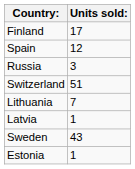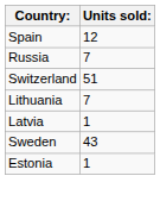 <table class="wikitable">
 <tr>
 <th>Country:</th>
 <th>Units sold:</th>
-</tr>
-<tr>
-<td>Finland</td>
-<td>17</td>
 </tr>
 <tr>
 <td>Spain</td>
 <td>12</td>
 </tr>
 <tr>
 <td>Russia</td>
-<td>3</td>
+<td>7</td>
 </tr>
 <tr>
 <td>Switzerland</td>
 <td>51</td>
 </tr>
 <tr>
 <td>Lithuania</td>
 <td>7</td>
 </tr>
 <tr>
 <td>Latvia</td>
 <td>1</td>
 </tr>
 <tr>
 <td>Sweden</td>
 <td>43</td>
 </tr>
 <tr>
 <td>Estonia</td>
 <td>1</td>
 </tr>
 </table>
